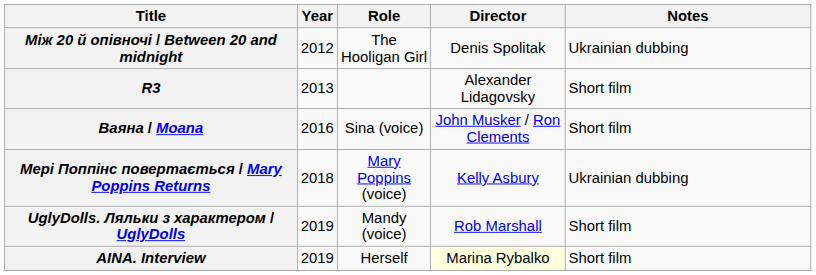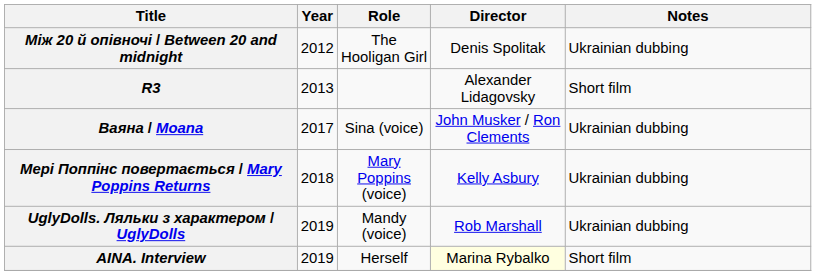 <table class="wikitable sortable plainrowheaders" style="text-align:center;">
 <tr>
 <th scope="col" style="width:350px;">Title</th>
 <th scope="col" style="width:5px;;">Year</th>
 <th scope="col" style="width:100px;">Role</th>
 <th scope="col" style="width:150px;">Director</th>
 <th scope="col" style="width:300px;" class="unsortable">Notes</th>
 </tr>
 <tr>
 <th scope="row"><em>Між 20 й опівночі</em> / <em>Between 20 and midnight</em></th>
 <td>2012</td>
 <td>The Hooligan Girl</td>
 <td>Denis Spolitak</td>
 <td style="text-align:left;">Ukrainian dubbing</td>
 </tr>
 <tr>
 <th scope="row"><em>R3</em></th>
 <td>2013</td>
 <td></td>
 <td>Alexander Lidagovsky</td>
 <td style="text-align:left;">Short film</td>
 </tr>
 <tr>
 <th scope="row"><em>Ваяна</em> / <em><a href='#'>Moana</a></em></th>
-<td>2016</td>
+<td>2017</td>
 <td>Sina (voice)</td>
 <td><a href='#'>John Musker</a> / <a href='#'>Ron Clements</a></td>
-<td style="text-align:left;">Short film</td>
+<td style="text-align:left;">Ukrainian dubbing</td>
 </tr>
 <tr>
 <th scope="row"><em>Мері Поппінс повертається</em> / <em><a href='#'>Mary Poppins Returns</a></em></th>
 <td>2018</td>
 <td><a href='#'>Mary Poppins</a> (voice)</td>
 <td><a href='#'>Kelly Asbury</a></td>
 <td style="text-align:left;">Ukrainian dubbing</td>
 </tr>
 <tr>
 <th scope="row"><em>UglyDolls. Ляльки з характером</em> / <em><a href='#'>UglyDolls</a></em></th>
 <td>2019</td>
 <td>Mandy (voice)</td>
 <td><a href='#'>Rob Marshall</a></td>
-<td style="text-align:left;">Short film</td>
+<td style="text-align:left;">Ukrainian dubbing</td>
 </tr>
 <tr>
 <th scope="row"><em>AINA. Interview</em></th>
 <td>2019</td>
 <td>Herself</td>
 <td style="background: lightyellow;">Marina Rybalko</td>
 <td style="text-align:left;">Short film</td>
 </tr>
 <tr>
 </tr>
 </table>
